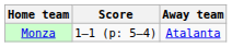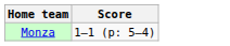 <table class="wikitable" style="text-align: center">
 <tr>
 <th>Home team</th>
 <th>Score</th>
-<th>Away team</th>
 </tr>
 <tr>
 <td bgcolor="ccffcc"><a href='#'>Monza</a></td>
 <td>1–1 (p: 5–4)</td>
-<td><a href='#'>Atalanta</a></td>
 </tr>
 </table>
